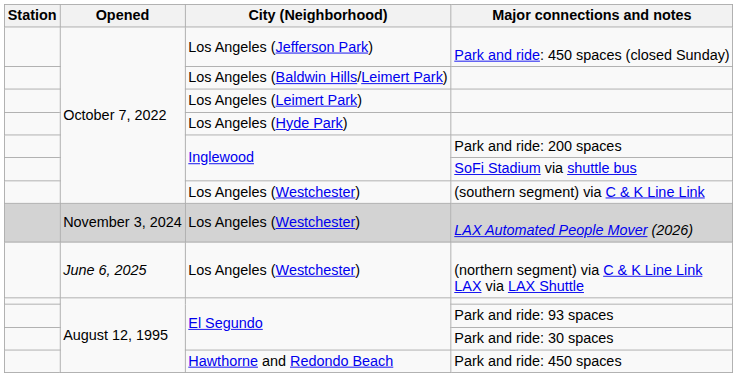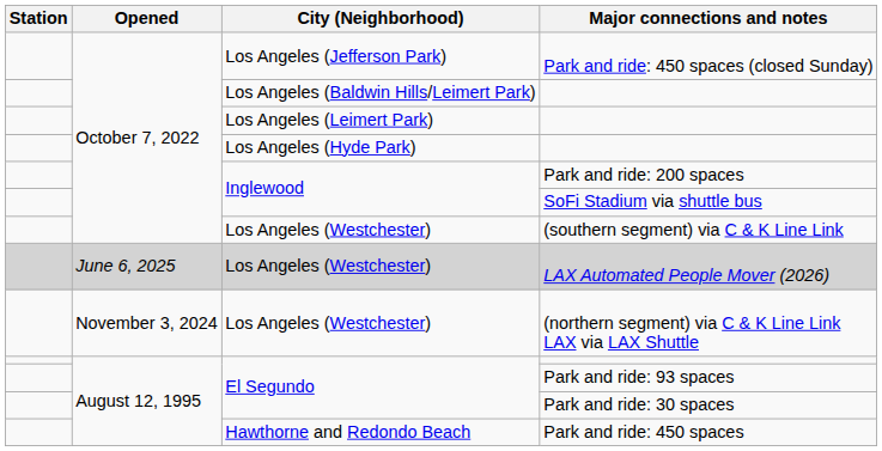 <table class="wikitable">
 <tr>
 <th>Station</th>
 <th>Opened</th>
 <th>City (Neighborhood)<br></th>
 <th>Major connections and notes</th>
 </tr>
 <tr>
 <td></td>
 <td rowspan="7">October 7, 2022</td>
 <td>Los Angeles (<a href='#'>Jefferson Park</a>)</td>
 <td><br><a href='#'>Park and ride</a>: 450 spaces (closed Sunday)</td>
 </tr>
 <tr>
 <td></td>
 <td>Los Angeles (<a href='#'>Baldwin Hills</a>/<a href='#'>Leimert Park</a>)</td>
 <td></td>
 </tr>
 <tr>
 <td></td>
 <td>Los Angeles (<a href='#'>Leimert Park</a>)</td>
 <td></td>
 </tr>
 <tr>
 <td></td>
 <td>Los Angeles (<a href='#'>Hyde Park</a>)</td>
 <td></td>
 </tr>
 <tr>
 <td></td>
 <td rowspan=2><a href='#'>Inglewood</a></td>
 <td>Park and ride: 200 spaces</td>
 </tr>
 <tr>
 <td></td>
 <td><a href='#'>SoFi Stadium</a> via <a href='#'>shuttle bus</a></td>
 </tr>
 <tr>
 <td></td>
 <td>Los Angeles (<a href='#'>Westchester</a>)</td>
 <td>(southern segment) via <a href='#'>C & K Line Link</a></td>
 </tr>
 <tr bgcolor="lightgray">
 <td><em></em></td>
-<td>November 3, 2024</td>
+<td><em>June 6, 2025</em></td>
 <td>Los Angeles (<a href='#'>Westchester</a>)</td>
 <td><br> <em><a href='#'>LAX Automated People Mover</a> (2026)</em></td>
 </tr>
 <tr>
 <td></td>
-<td><em>June 6, 2025</em></td>
+<td>November 3, 2024</td>
 <td>Los Angeles (<a href='#'>Westchester</a>)</td>
 <td><br> (northern segment) via <a href='#'>C & K Line Link</a><br> <a href='#'>LAX</a> via <a href='#'>LAX Shuttle</a></td>
 </tr>
 <tr>
 <td></td>
 <td rowspan="4">August 12, 1995</td>
 <td rowspan="3"><a href='#'>El Segundo</a></td>
 <td></td>
 </tr>
 <tr>
 <td></td>
 <td>Park and ride: 93 spaces</td>
 </tr>
 <tr>
 <td></td>
 <td>Park and ride: 30 spaces</td>
 </tr>
 <tr>
 <td></td>
 <td><a href='#'>Hawthorne</a> and <a href='#'>Redondo Beach</a></td>
 <td>Park and ride: 450 spaces</td>
 </tr>
 </table>
